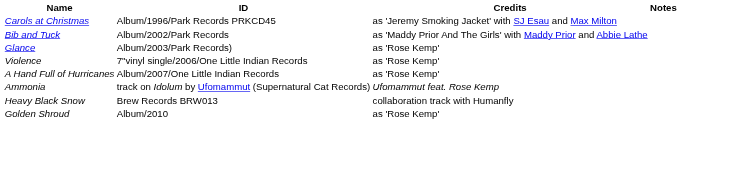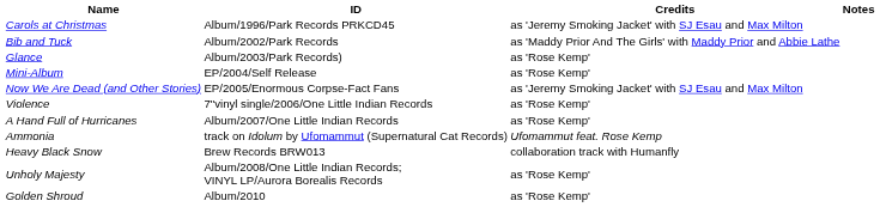 <table>
 <tr>
 <th>Name</th>
 <th>ID</th>
 <th>Credits</th>
 <th>Notes</th>
 </tr>
 <tr>
 <td><em><a href='#'>Carols at Christmas</a></em></td>
 <td>Album/1996/Park Records PRKCD45</td>
 <td>as 'Jeremy Smoking Jacket' with <a href='#'>SJ Esau</a> and <a href='#'>Max Milton</a></td>
 <td></td>
 </tr>
 <tr>
 <td><em><a href='#'>Bib and Tuck</a></em></td>
 <td>Album/2002/Park Records</td>
 <td>as 'Maddy Prior And The Girls' with <a href='#'>Maddy Prior</a> and <a href='#'>Abbie Lathe</a></td>
 <td></td>
 </tr>
 <tr>
 <td><em><a href='#'>Glance</a></em></td>
 <td>Album/2003/Park Records)</td>
 <td>as 'Rose Kemp'</td>
+<td></td>
+</tr>
+<tr>
+<td><em><a href='#'>Mini-Album</a></em></td>
+<td>EP/2004/Self Release</td>
+<td>as 'Rose Kemp'</td>
+<td></td>
+</tr>
+<tr>
+<td><em><a href='#'>Now We Are Dead (and Other Stories)</a></em></td>
+<td>EP/2005/Enormous Corpse-Fact Fans</td>
+<td>as 'Jeremy Smoking Jacket' with <a href='#'>SJ Esau</a> and <a href='#'>Max Milton</a></td>
 <td></td>
 </tr>
 <tr>
 <td><em>Violence</em></td>
 <td>7"vinyl single/2006/One Little Indian Records</td>
 <td>as 'Rose Kemp'</td>
 <td></td>
 </tr>
 <tr>
 <td><em>A Hand Full of Hurricanes</em></td>
 <td>Album/2007/One Little Indian Records</td>
 <td>as 'Rose Kemp'</td>
 <td></td>
 </tr>
 <tr>
 <td><em>Ammonia</em></td>
 <td>track on <em>Idolum</em> by <a href='#'>Ufomammut</a> (Supernatural Cat Records)</td>
 <td><em>Ufomammut feat. Rose Kemp</em></td>
 <td></td>
 </tr>
 <tr>
 <td><em>Heavy Black Snow</em></td>
 <td>Brew Records BRW013</td>
 <td>collaboration track with Humanfly</td>
 <td></td>
 </tr>
 <tr>
+<td><em>Unholy Majesty</em></td>
+<td>Album/2008/One Little Indian Records;<br>VINYL LP/Aurora Borealis Records</td>
+<td>as 'Rose Kemp'</td>
+<td></td>
+</tr>
+<tr>
 <td><em>Golden Shroud</em></td>
 <td>Album/2010</td>
 <td>as 'Rose Kemp'</td>
 <td></td>
 </tr>
 </table>
